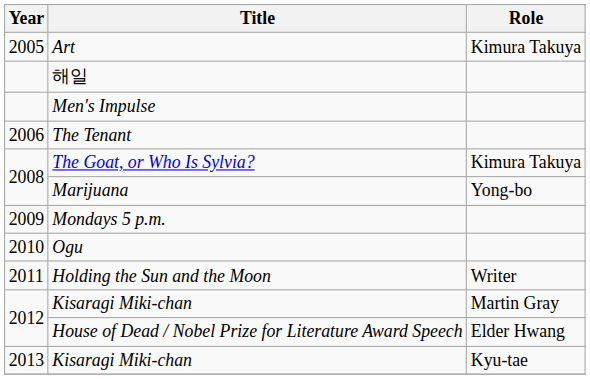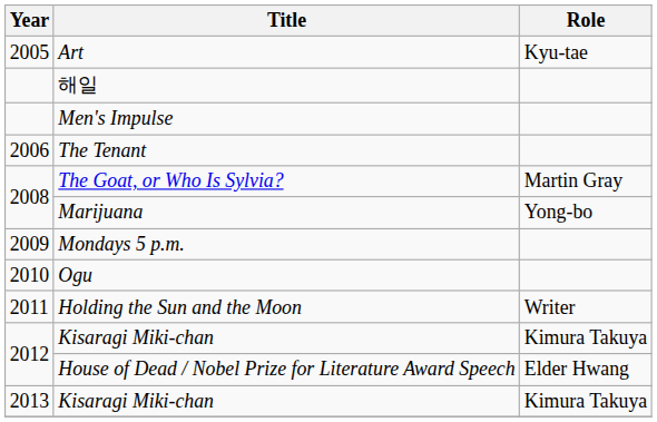 <table class="wikitable sortable">
 <tr>
 <th>Year</th>
 <th>Title</th>
 <th>Role</th>
 </tr>
 <tr>
 <td>2005</td>
 <td><em>Art</em></td>
-<td>Kimura Takuya</td>
+<td>Kyu-tae</td>
 </tr>
 <tr>
 <td></td>
 <td>해일</td>
 <td></td>
 </tr>
 <tr>
 <td></td>
 <td><em>Men's Impulse</em></td>
 <td></td>
 </tr>
 <tr>
 <td>2006</td>
 <td><em>The Tenant</em></td>
 <td></td>
 </tr>
 <tr>
 <td rowspan=2>2008</td>
 <td><em><a href='#'>The Goat, or Who Is Sylvia?</a></em></td>
-<td>Kimura Takuya</td>
+<td>Martin Gray</td>
 </tr>
 <tr>
 <td><em>Marijuana</em></td>
 <td>Yong-bo</td>
 </tr>
 <tr>
 <td>2009</td>
 <td><em>Mondays 5 p.m.</em></td>
 <td></td>
 </tr>
 <tr>
 <td>2010</td>
 <td><em>Ogu</em></td>
 <td></td>
 </tr>
 <tr>
 <td>2011</td>
 <td><em>Holding the Sun and the Moon</em></td>
 <td>Writer</td>
 </tr>
 <tr>
 <td rowspan=2>2012</td>
 <td><em>Kisaragi Miki-chan</em></td>
-<td>Martin Gray</td>
+<td>Kimura Takuya</td>
 </tr>
 <tr>
 <td><em>House of Dead / Nobel Prize for Literature Award Speech</em></td>
 <td>Elder Hwang</td>
 </tr>
 <tr>
 <td>2013</td>
 <td><em>Kisaragi Miki-chan</em></td>
-<td>Kyu-tae</td>
+<td>Kimura Takuya</td>
 </tr>
 <tr>
 </tr>
 </table>
